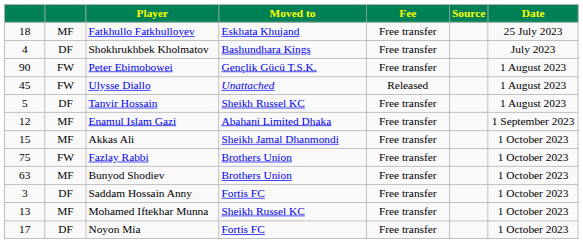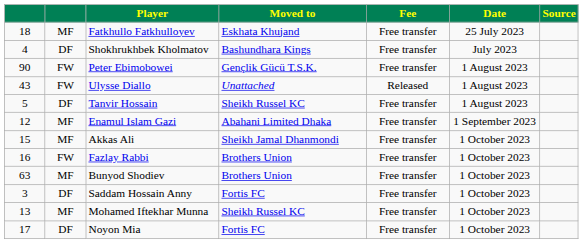 <table class="wikitable plainrowheaders sortable" style="text-align:center">
 <tr>
 <th style="background:#008055; color:Yellow; width:50px;"></th>
 <th style="background:#008055; color:Yellow; width:50px;"></th>
 <th style="background:#008055; color:Yellow; width:180px;">Player</th>
 <th style="background:#008055; color:Yellow; width:200px;">Moved to</th>
 <th style="background:#008055; color:Yellow; width:110px;">Fee</th>
+<th style="background:#008055; color:Yellow; width:120px;">Date</th>
 <th style="background:#008055; color:Yellow; width:20px;">Source</th>
-<th style="background:#008055; color:Yellow; width:120px;">Date</th>
 </tr>
 <tr>
 <td align="center">18</td>
 <td align="center">MF</td>
 <td align="left"> <a href='#'>Fatkhullo Fatkhulloyev</a></td>
 <td align="left"> <a href='#'>Eskhata Khujand</a></td>
 <td align="center">Free transfer</td>
+<td>25 July 2023</td>
 <td></td>
-<td>25 July 2023</td>
 </tr>
 <tr>
 <td align="center">4</td>
 <td align="center">DF</td>
 <td align="left"> Shokhrukhbek Kholmatov</td>
 <td align="left"><a href='#'>Bashundhara Kings</a></td>
 <td align="center">Free transfer</td>
+<td>July 2023</td>
 <td></td>
-<td>July 2023</td>
 </tr>
 <tr>
 <td align="center">90</td>
 <td align="center">FW</td>
 <td align="left"> <a href='#'>Peter Ebimobowei</a></td>
 <td align="left"> <a href='#'>Gençlik Gücü T.S.K.</a></td>
 <td align="center">Free transfer</td>
+<td>1 August 2023</td>
 <td></td>
-<td>1 August 2023</td>
 </tr>
 <tr>
-<td align="center">45</td>
+<td align="center">43</td>
 <td align="center">FW</td>
 <td align="left"> <a href='#'>Ulysse Diallo</a></td>
 <td align="left"><em><a href='#'>Unattached</a></em></td>
 <td align="center">Released</td>
+<td>1 August 2023</td>
 <td></td>
-<td>1 August 2023</td>
 </tr>
 <tr>
 <td align="center">5</td>
 <td align="center">DF</td>
 <td align="left"><a href='#'>Tanvir Hossain</a></td>
 <td align="left"><a href='#'>Sheikh Russel KC</a></td>
 <td align="center">Free transfer</td>
+<td>1 August 2023</td>
 <td></td>
-<td>1 August 2023</td>
 </tr>
 <tr>
 <td align="center">12</td>
 <td align="center">MF</td>
 <td align="left"><a href='#'>Enamul Islam Gazi</a></td>
 <td align="left"><a href='#'>Abahani Limited Dhaka</a></td>
 <td align="center">Free transfer</td>
+<td>1 September 2023</td>
 <td></td>
-<td>1 September 2023</td>
 </tr>
 <tr>
 <td align="center">15</td>
 <td align="center">MF</td>
 <td align="left">Akkas Ali</td>
 <td align="left"><a href='#'>Sheikh Jamal Dhanmondi</a></td>
 <td align="center">Free transfer</td>
+<td>1 October 2023</td>
 <td></td>
-<td>1 October 2023</td>
 </tr>
 <tr>
-<td align="center">75</td>
+<td align="center">16</td>
 <td align="center">FW</td>
 <td align="left"><a href='#'>Fazlay Rabbi</a></td>
 <td align="left"><a href='#'>Brothers Union</a></td>
 <td align="center">Free transfer</td>
+<td>1 October 2023</td>
 <td></td>
-<td>1 October 2023</td>
 </tr>
 <tr>
 <td align="center">63</td>
 <td align="center">MF</td>
 <td align="left"> Bunyod Shodiev</td>
 <td align="left"><a href='#'>Brothers Union</a></td>
 <td align="center">Free transfer</td>
+<td>1 October 2023</td>
 <td></td>
-<td>1 October 2023</td>
 </tr>
 <tr>
 <td align="center">3</td>
 <td align="center">DF</td>
 <td align="left">Saddam Hossain Anny</td>
 <td align="left"><a href='#'>Fortis FC</a></td>
 <td align="center">Free transfer</td>
+<td>1 October 2023</td>
 <td></td>
-<td>1 October 2023</td>
 </tr>
 <tr>
 <td align="center">13</td>
 <td align="center">MF</td>
 <td align="left">Mohamed Iftekhar Munna</td>
 <td align="left"><a href='#'>Sheikh Russel KC</a></td>
 <td align="center">Free transfer</td>
+<td>1 October 2023</td>
 <td></td>
-<td>1 October 2023</td>
 </tr>
 <tr>
 <td align="center">17</td>
 <td align="center">DF</td>
 <td align="left">Noyon Mia</td>
 <td align="left"><a href='#'>Fortis FC</a></td>
 <td align="center">Free transfer</td>
+<td>1 October 2023</td>
 <td></td>
-<td>1 October 2023</td>
 </tr>
 </table>
